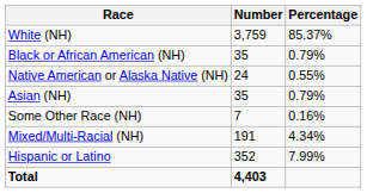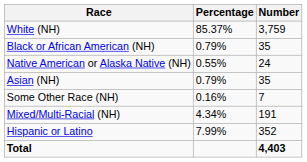 <table class="wikitable">
 <tr>
 <th>Race</th>
+<th>Percentage</th>
 <th>Number</th>
-<th>Percentage</th>
 </tr>
 <tr>
 <td><a href='#'>White</a> (NH)</td>
+<td>85.37%</td>
 <td>3,759</td>
-<td>85.37%</td>
 </tr>
 <tr>
 <td><a href='#'>Black or African American</a> (NH)</td>
+<td>0.79%</td>
 <td>35</td>
-<td>0.79%</td>
 </tr>
 <tr>
 <td><a href='#'>Native American</a> or <a href='#'>Alaska Native</a> (NH)</td>
+<td>0.55%</td>
 <td>24</td>
-<td>0.55%</td>
 </tr>
 <tr>
 <td><a href='#'>Asian</a> (NH)</td>
+<td>0.79%</td>
 <td>35</td>
-<td>0.79%</td>
 </tr>
 <tr>
 <td>Some Other Race (NH)</td>
+<td>0.16%</td>
 <td>7</td>
-<td>0.16%</td>
 </tr>
 <tr>
 <td><a href='#'>Mixed/Multi-Racial</a> (NH)</td>
+<td>4.34%</td>
 <td>191</td>
-<td>4.34%</td>
 </tr>
 <tr>
 <td><a href='#'>Hispanic or Latino</a></td>
+<td>7.99%</td>
 <td>352</td>
-<td>7.99%</td>
 </tr>
 <tr>
 <td><strong>Total</strong></td>
+<td></td>
 <td><strong>4,403</strong></td>
-<td></td>
 </tr>
 </table>
